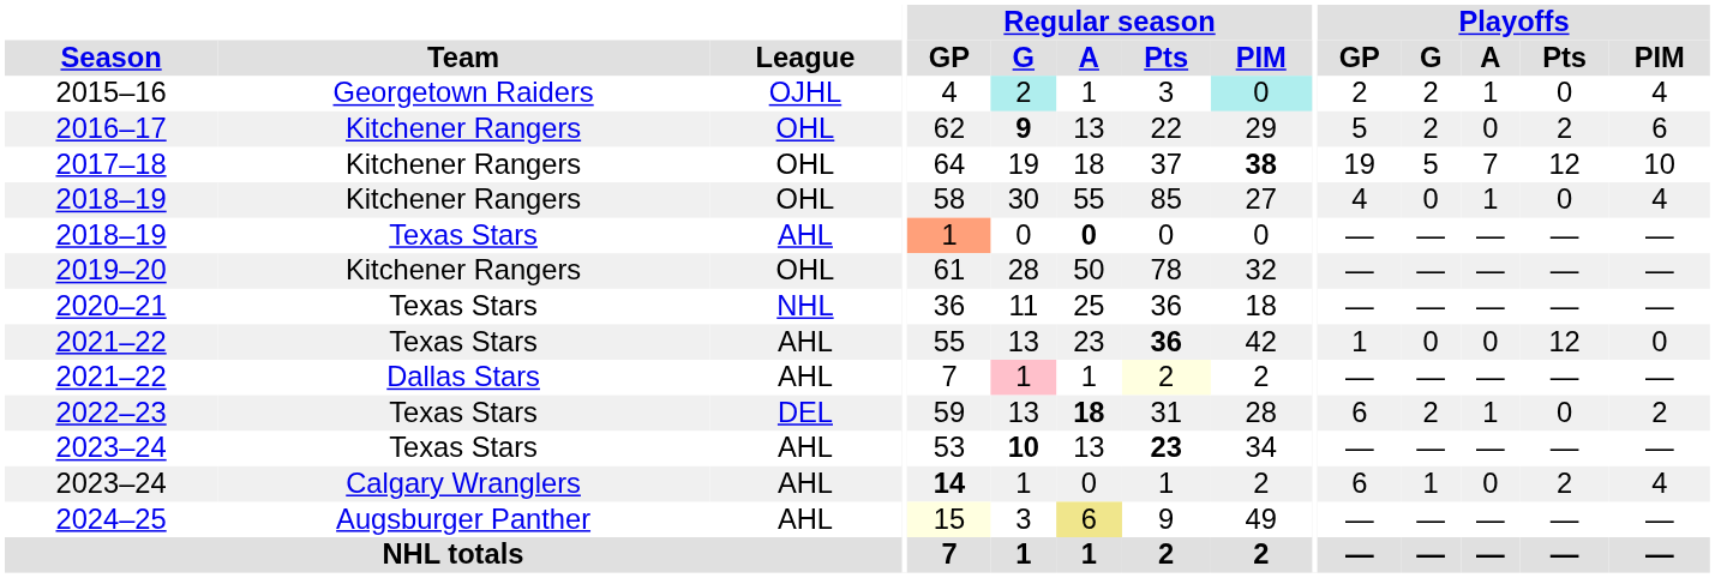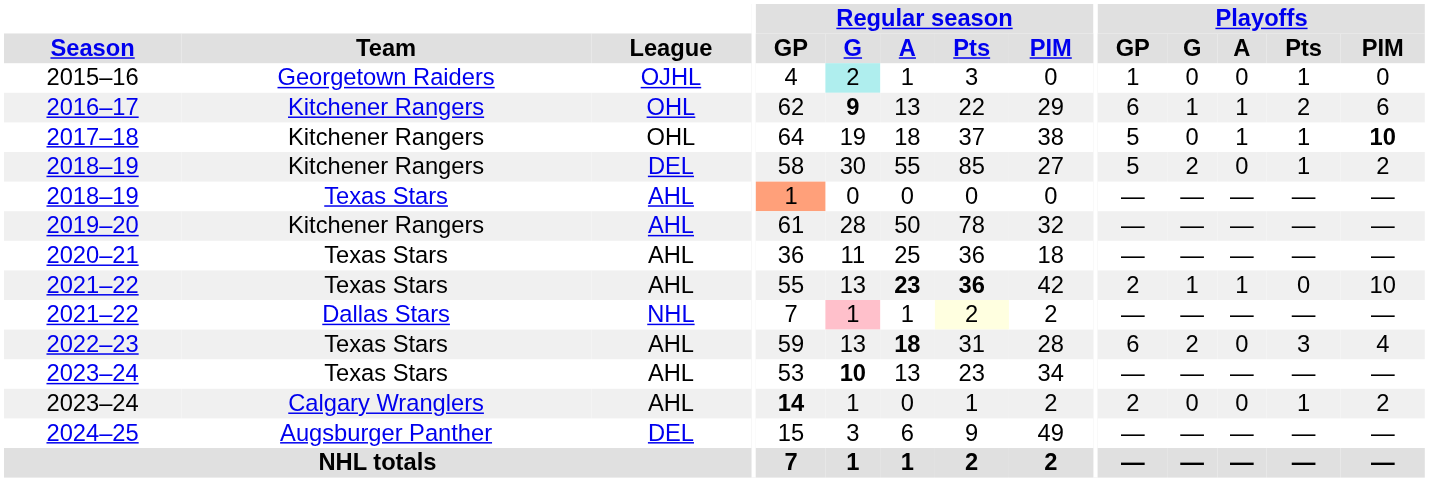 <table border="0" cellpadding="1" cellspacing="0" style="text-align:center; width:60em">
 <tr bgcolor="#e0e0e0">
 <th colspan="3" bgcolor="#ffffff"></th>
 <th rowspan="99" bgcolor="#ffffff"></th>
 <th colspan="5"><a href='#'>Regular season</a></th>
 <th rowspan="99" bgcolor="#ffffff"></th>
 <th colspan="5"><a href='#'>Playoffs</a></th>
 </tr>
 <tr bgcolor="#e0e0e0">
 <th><a href='#'>Season</a></th>
 <th>Team</th>
 <th>League</th>
 <th>GP</th>
 <th><a href='#'>G</a></th>
 <th><a href='#'>A</a></th>
 <th><a href='#'>Pts</a></th>
 <th><a href='#'>PIM</a></th>
 <th>GP</th>
 <th>G</th>
 <th>A</th>
 <th>Pts</th>
 <th>PIM</th>
 </tr>
 <tr>
 <td>2015–16</td>
 <td><a href='#'>Georgetown Raiders</a></td>
 <td><a href='#'>OJHL</a></td>
 <td>4</td>
 <td style="background: paleturquoise;">2</td>
 <td>1</td>
 <td>3</td>
-<td style="background: paleturquoise;">0</td>
-<td>2</td>
-<td>2</td>
+<td>0</td>
 <td>1</td>
 <td>0</td>
-<td>4</td>
+<td>0</td>
+<td>1</td>
+<td>0</td>
 </tr>
 <tr bgcolor="#f0f0f0">
 <td><a href='#'>2016–17</a></td>
 <td><a href='#'>Kitchener Rangers</a></td>
 <td><a href='#'>OHL</a></td>
 <td>62</td>
 <td><strong>9</strong></td>
 <td>13</td>
 <td>22</td>
 <td>29</td>
-<td>5</td>
-<td>2</td>
-<td>0</td>
+<td>6</td>
+<td>1</td>
+<td>1</td>
 <td>2</td>
 <td>6</td>
 </tr>
 <tr>
 <td><a href='#'>2017–18</a></td>
 <td>Kitchener Rangers</td>
 <td>OHL</td>
 <td>64</td>
 <td>19</td>
 <td>18</td>
 <td>37</td>
-<td><strong>38</strong></td>
-<td>19</td>
+<td>38</td>
 <td>5</td>
-<td>7</td>
-<td>12</td>
-<td>10</td>
+<td>0</td>
+<td>1</td>
+<td>1</td>
+<td><strong>10</strong></td>
 </tr>
 <tr bgcolor="#f0f0f0">
 <td><a href='#'>2018–19</a></td>
 <td>Kitchener Rangers</td>
-<td>OHL</td>
+<td><a href='#'>DEL</a></td>
 <td>58</td>
 <td>30</td>
 <td>55</td>
 <td>85</td>
 <td>27</td>
-<td>4</td>
+<td>5</td>
+<td>2</td>
 <td>0</td>
 <td>1</td>
-<td>0</td>
-<td>4</td>
+<td>2</td>
 </tr>
 <tr>
 <td><a href='#'>2018–19</a></td>
 <td><a href='#'>Texas Stars</a></td>
 <td><a href='#'>AHL</a></td>
 <td style="background: lightsalmon;">1</td>
 <td>0</td>
-<td><strong>0</strong></td>
+<td>0</td>
 <td>0</td>
 <td>0</td>
 <td>—</td>
 <td>—</td>
 <td>—</td>
 <td>—</td>
 <td>—</td>
 </tr>
 <tr bgcolor="#f0f0f0">
 <td><a href='#'>2019–20</a></td>
 <td>Kitchener Rangers</td>
-<td>OHL</td>
+<td><a href='#'>AHL</a></td>
 <td>61</td>
 <td>28</td>
 <td>50</td>
 <td>78</td>
 <td>32</td>
 <td>—</td>
 <td>—</td>
 <td>—</td>
 <td>—</td>
 <td>—</td>
 </tr>
 <tr>
 <td><a href='#'>2020–21</a></td>
 <td>Texas Stars</td>
-<td><a href='#'>NHL</a></td>
+<td>AHL</td>
 <td>36</td>
 <td>11</td>
 <td>25</td>
 <td>36</td>
 <td>18</td>
 <td>—</td>
 <td>—</td>
 <td>—</td>
 <td>—</td>
 <td>—</td>
 </tr>
 <tr bgcolor="#f0f0f0">
 <td><a href='#'>2021–22</a></td>
 <td>Texas Stars</td>
 <td>AHL</td>
 <td>55</td>
 <td>13</td>
-<td>23</td>
+<td><strong>23</strong></td>
 <td><strong>36</strong></td>
 <td>42</td>
+<td>2</td>
+<td>1</td>
 <td>1</td>
 <td>0</td>
-<td>0</td>
-<td>12</td>
-<td>0</td>
+<td>10</td>
 </tr>
 <tr>
 <td><a href='#'>2021–22</a></td>
 <td><a href='#'>Dallas Stars</a></td>
-<td>AHL</td>
+<td><a href='#'>NHL</a></td>
 <td>7</td>
 <td style="background: pink;">1</td>
 <td>1</td>
 <td style="background: lightyellow;">2</td>
 <td>2</td>
 <td>—</td>
 <td>—</td>
 <td>—</td>
 <td>—</td>
 <td>—</td>
 </tr>
 <tr bgcolor="#f0f0f0">
 <td><a href='#'>2022–23</a></td>
 <td>Texas Stars</td>
-<td><a href='#'>DEL</a></td>
+<td>AHL</td>
 <td>59</td>
 <td>13</td>
 <td><strong>18</strong></td>
 <td>31</td>
 <td>28</td>
 <td>6</td>
 <td>2</td>
-<td>1</td>
 <td>0</td>
-<td>2</td>
+<td>3</td>
+<td>4</td>
 </tr>
 <tr>
 <td><a href='#'>2023–24</a></td>
 <td>Texas Stars</td>
 <td>AHL</td>
 <td>53</td>
 <td><strong>10</strong></td>
 <td>13</td>
-<td><strong>23</strong></td>
+<td>23</td>
 <td>34</td>
 <td>—</td>
 <td>—</td>
 <td>—</td>
 <td>—</td>
 <td>—</td>
 </tr>
 <tr bgcolor="#f0f0f0">
 <td>2023–24</td>
 <td><a href='#'>Calgary Wranglers</a></td>
 <td>AHL</td>
 <td><strong>14</strong></td>
 <td>1</td>
 <td>0</td>
 <td>1</td>
 <td>2</td>
-<td>6</td>
+<td>2</td>
+<td>0</td>
+<td>0</td>
 <td>1</td>
-<td>0</td>
 <td>2</td>
-<td>4</td>
 </tr>
 <tr>
 <td><a href='#'>2024–25</a></td>
 <td><a href='#'>Augsburger Panther</a></td>
-<td>AHL</td>
-<td style="background: lightyellow;">15</td>
+<td><a href='#'>DEL</a></td>
+<td>15</td>
 <td>3</td>
-<td style="background: khaki;">6</td>
+<td>6</td>
 <td>9</td>
 <td>49</td>
 <td>—</td>
 <td>—</td>
 <td>—</td>
 <td>—</td>
 <td>—</td>
 </tr>
 <tr bgcolor="#e0e0e0">
 <th colspan="3">NHL totals</th>
 <th>7</th>
 <th>1</th>
 <th>1</th>
 <th>2</th>
 <th>2</th>
 <th>—</th>
 <th>—</th>
 <th>—</th>
 <th>—</th>
 <th>—</th>
 </tr>
 </table>
